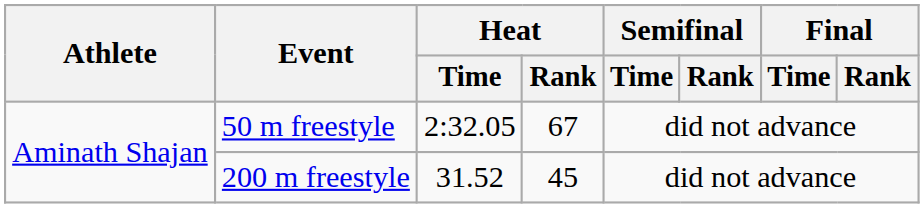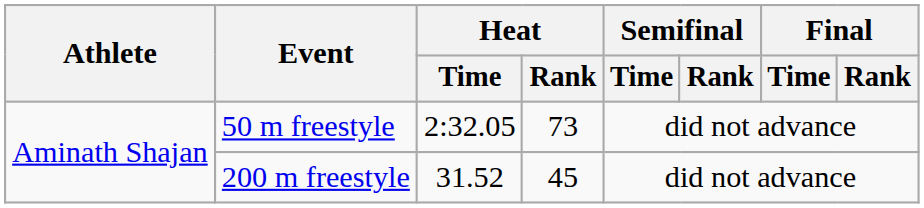 <table class=wikitable style="font-size:90%">
 <tr>
 <th rowspan="2">Athlete</th>
 <th rowspan="2">Event</th>
 <th colspan="2">Heat</th>
 <th colspan="2">Semifinal</th>
 <th colspan="2">Final</th>
 </tr>
 <tr style="font-size:95%">
 <th>Time</th>
 <th>Rank</th>
 <th>Time</th>
 <th>Rank</th>
 <th>Time</th>
 <th>Rank</th>
 </tr>
 <tr align=center>
 <td align=left rowspan=2><a href='#'>Aminath Shajan</a></td>
 <td align=left><a href='#'>50 m freestyle</a></td>
 <td>2:32.05</td>
-<td>67</td>
+<td>73</td>
 <td colspan=4>did not advance</td>
 </tr>
 <tr align=center>
 <td align=left><a href='#'>200 m freestyle</a></td>
 <td>31.52</td>
 <td>45</td>
 <td colspan=4>did not advance</td>
 </tr>
 </table>
